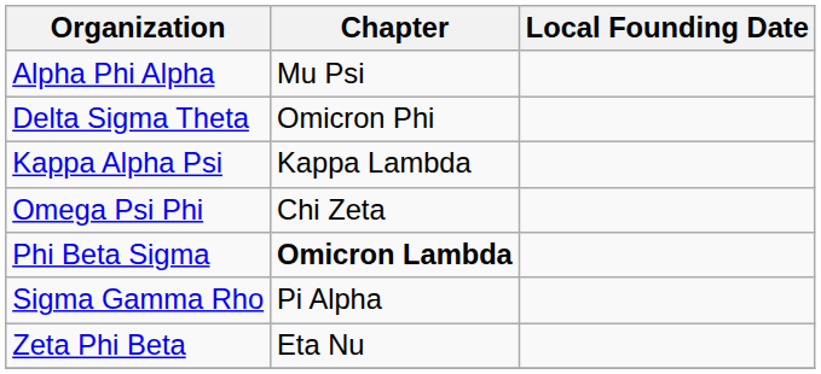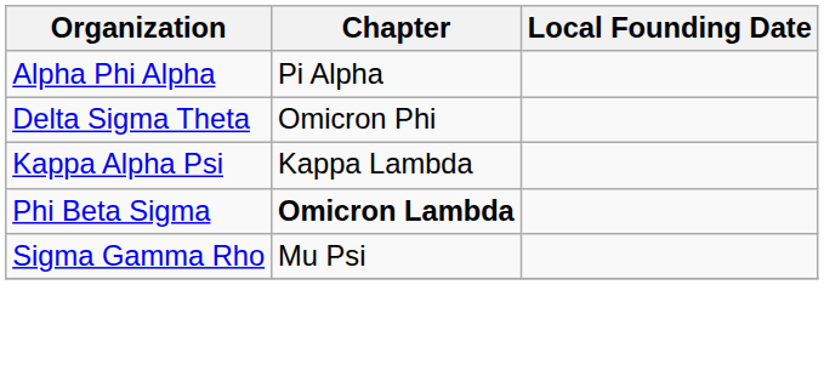 <table class="wikitable">
 <tr>
 <th>Organization</th>
 <th>Chapter</th>
 <th>Local Founding Date</th>
 </tr>
 <tr>
 <td><a href='#'>Alpha Phi Alpha</a></td>
-<td>Mu Psi</td>
+<td>Pi Alpha</td>
 <td></td>
 </tr>
 <tr>
 <td><a href='#'>Delta Sigma Theta</a></td>
 <td>Omicron Phi</td>
 <td></td>
 </tr>
 <tr>
 <td><a href='#'>Kappa Alpha Psi</a></td>
 <td>Kappa Lambda</td>
 <td></td>
 </tr>
 <tr>
-<td><a href='#'>Omega Psi Phi</a></td>
-<td>Chi Zeta</td>
-<td></td>
-</tr>
-<tr>
 <td><a href='#'>Phi Beta Sigma</a></td>
 <td><strong>Omicron Lambda</strong></td>
 <td></td>
 </tr>
 <tr>
 <td><a href='#'>Sigma Gamma Rho</a></td>
-<td>Pi Alpha</td>
-<td></td>
-</tr>
-<tr>
-<td><a href='#'>Zeta Phi Beta</a></td>
-<td>Eta Nu</td>
+<td>Mu Psi</td>
 <td></td>
 </tr>
 <tr>
 </tr>
 </table>
